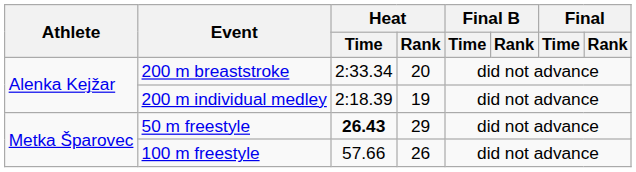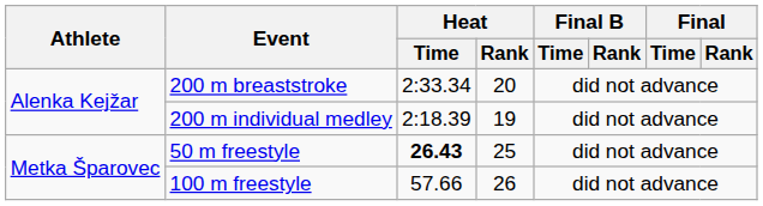 <table class=wikitable style="font-size:90%">
 <tr>
 <th rowspan="2">Athlete</th>
 <th rowspan="2">Event</th>
 <th colspan="2">Heat</th>
 <th colspan="2">Final B</th>
 <th colspan="2">Final</th>
 </tr>
 <tr style="font-size:95%">
 <th>Time</th>
 <th>Rank</th>
 <th>Time</th>
 <th>Rank</th>
 <th>Time</th>
 <th>Rank</th>
 </tr>
 <tr align=center>
 <td align=left rowspan=2><a href='#'>Alenka Kejžar</a></td>
 <td align=left><a href='#'>200 m breaststroke</a></td>
 <td>2:33.34</td>
 <td>20</td>
 <td colspan=4>did not advance</td>
 </tr>
 <tr align=center>
 <td align=left><a href='#'>200 m individual medley</a></td>
 <td>2:18.39</td>
 <td>19</td>
 <td colspan=4>did not advance</td>
 </tr>
 <tr align=center>
 <td align=left rowspan=2><a href='#'>Metka Šparovec</a></td>
 <td align=left><a href='#'>50 m freestyle</a></td>
 <td><strong>26.43</strong></td>
-<td>29</td>
+<td>25</td>
 <td colspan=4>did not advance</td>
 </tr>
 <tr align=center>
 <td align=left><a href='#'>100 m freestyle</a></td>
 <td>57.66</td>
 <td>26</td>
 <td colspan=4>did not advance</td>
 </tr>
 </table>
